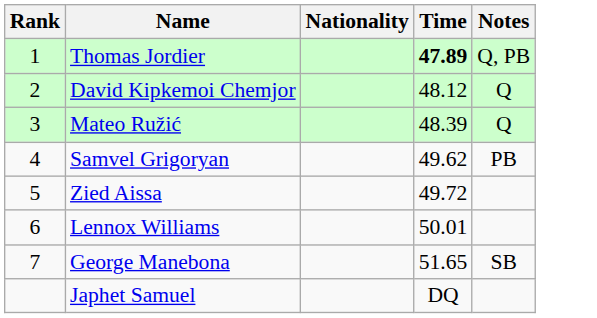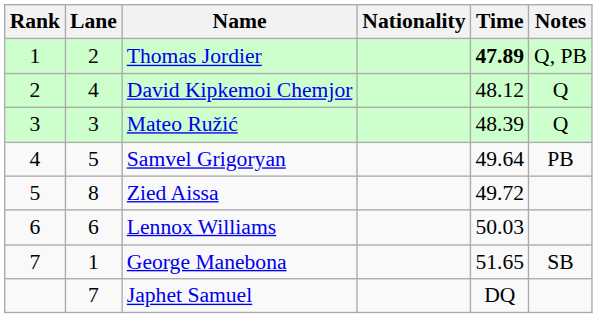 <table class="wikitable sortable" style="text-align:center">
 <tr>
 <th>Rank</th>
+<th>Lane</th>
 <th>Name</th>
 <th>Nationality</th>
 <th>Time</th>
 <th>Notes</th>
 </tr>
 <tr bgcolor=ccffcc>
 <td align=center>1</td>
+<td align=center>2</td>
 <td align=left><a href='#'>Thomas Jordier</a></td>
 <td align=left></td>
 <td><strong>47.89</strong></td>
 <td>Q, PB</td>
 </tr>
 <tr bgcolor=ccffcc>
 <td align=center>2</td>
+<td align=center>4</td>
 <td align=left><a href='#'>David Kipkemoi Chemjor</a></td>
 <td align=left></td>
 <td>48.12</td>
 <td>Q</td>
 </tr>
 <tr bgcolor=ccffcc>
+<td align=center>3</td>
 <td align=center>3</td>
 <td align=left><a href='#'>Mateo Ružić</a></td>
 <td align=left></td>
 <td>48.39</td>
 <td>Q</td>
 </tr>
 <tr>
 <td align=center>4</td>
+<td align=center>5</td>
 <td align=left><a href='#'>Samvel Grigoryan</a></td>
 <td align=left></td>
-<td>49.62</td>
+<td>49.64</td>
 <td>PB</td>
 </tr>
 <tr>
 <td align=center>5</td>
+<td align=center>8</td>
 <td align=left><a href='#'>Zied Aissa</a></td>
 <td align=left></td>
 <td>49.72</td>
 <td></td>
 </tr>
 <tr>
 <td align=center>6</td>
+<td align=center>6</td>
 <td align=left><a href='#'>Lennox Williams</a></td>
 <td align=left></td>
-<td>50.01</td>
+<td>50.03</td>
 <td></td>
 </tr>
 <tr>
 <td align=center>7</td>
+<td align=center>1</td>
 <td align=left><a href='#'>George Manebona</a></td>
 <td align=left></td>
 <td>51.65</td>
 <td>SB</td>
 </tr>
 <tr>
 <td align=center></td>
+<td align=center>7</td>
 <td align=left><a href='#'>Japhet Samuel</a></td>
 <td align=left></td>
 <td>DQ</td>
 <td></td>
 </tr>
 </table>
